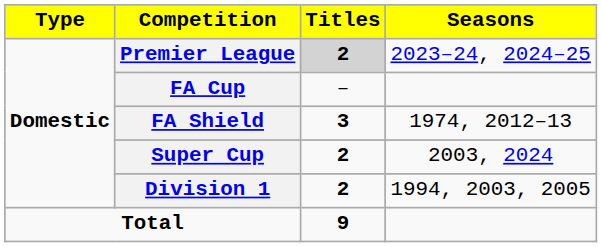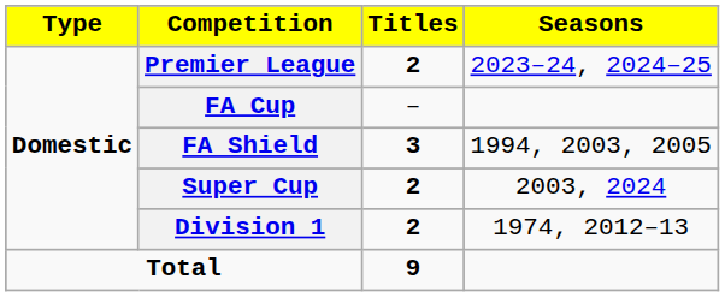 <table class="wikitable plainrowheaders" style="font-size:95%; text-align:center;">
 <tr>
 <th style="color#000000; background:yellow;">Type</th>
 <th style="color#000000; background:yellow;">Competition</th>
 <th style="color:#000000; background:yellow;">Titles</th>
 <th style="color:#000000; background:yellow;">Seasons</th>
 </tr>
 <tr>
 <td rowspan="5"><strong>Domestic</strong></td>
 <th scope=col><a href='#'>Premier League</a></th>
-<td align="center" style="background: lightgrey;"><strong>2 </strong></td>
+<td align="center"><strong>2 </strong></td>
 <td><a href='#'>2023–24</a>,  <a href='#'>2024–25</a></td>
 </tr>
 <tr>
 <th scope=col><a href='#'>FA Cup</a></th>
 <td align="center">–</td>
 <td></td>
 </tr>
 <tr>
 <th scope=col><a href='#'>FA Shield</a></th>
 <td align="center"><strong>3</strong></td>
-<td>1974, 2012–13</td>
+<td>1994, 2003, 2005</td>
 </tr>
 <tr>
 <th scope=col><a href='#'>Super Cup</a></th>
 <td align="center"><strong>2</strong></td>
 <td>2003, <a href='#'>2024</a></td>
 </tr>
 <tr>
 <th scope=col><a href='#'>Division 1</a></th>
 <td align="center"><strong>2</strong></td>
-<td>1994, 2003, 2005</td>
+<td>1974, 2012–13</td>
 </tr>
 <tr>
 <td colspan=2><strong>Total</strong></td>
 <td align="center"><strong>9</strong></td>
 </tr>
 </table>
